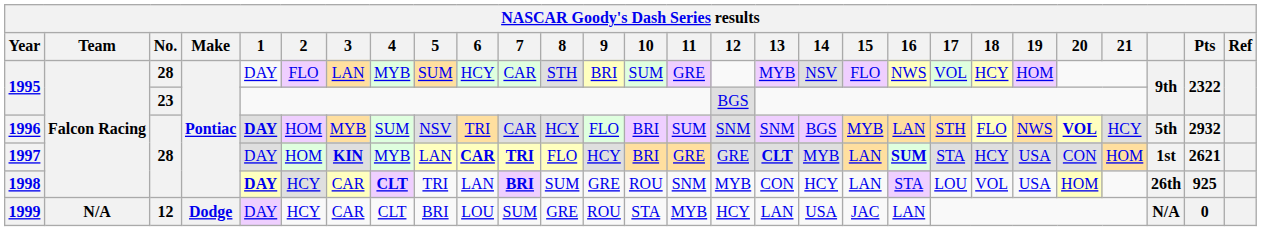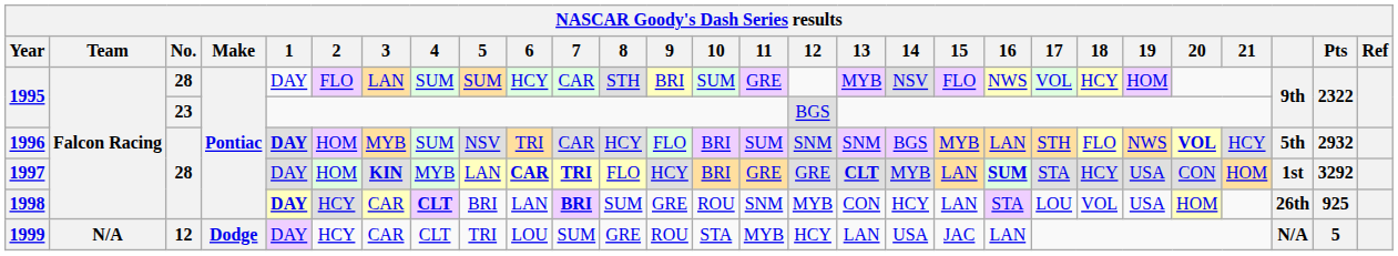 <table class="wikitable" style="text-align:center; font-size:75%">
 <tr>
 <th colspan=32><a href='#'>NASCAR Goody's Dash Series</a> results</th>
 </tr>
 <tr>
 <th>Year</th>
 <th>Team</th>
 <th>No.</th>
 <th>Make</th>
 <th>1</th>
 <th>2</th>
 <th>3</th>
 <th>4</th>
 <th>5</th>
 <th>6</th>
 <th>7</th>
 <th>8</th>
 <th>9</th>
 <th>10</th>
 <th>11</th>
 <th>12</th>
 <th>13</th>
 <th>14</th>
 <th>15</th>
 <th>16</th>
 <th>17</th>
 <th>18</th>
 <th>19</th>
 <th>20</th>
 <th>21</th>
 <th></th>
 <th>Pts</th>
 <th>Ref</th>
 </tr>
 <tr>
 <th rowspan=2><a href='#'>1995</a></th>
 <th rowspan=5>Falcon Racing</th>
 <th>28</th>
 <th rowspan=5><a href='#'>Pontiac</a></th>
 <td><a href='#'>DAY</a></td>
 <td style="background:#EFCFFF;"><a href='#'>FLO</a><br></td>
 <td style="background:#FFDF9F;"><a href='#'>LAN</a><br></td>
-<td style="background:#DFFFDF;"><a href='#'>MYB</a><br></td>
+<td style="background:#DFFFDF;"><a href='#'>SUM</a><br></td>
 <td style="background:#FFDF9F;"><a href='#'>SUM</a><br></td>
 <td style="background:#DFFFDF;"><a href='#'>HCY</a><br></td>
 <td style="background:#DFFFDF;"><a href='#'>CAR</a><br></td>
 <td style="background:#DFDFDF;"><a href='#'>STH</a><br></td>
 <td style="background:#FFFFBF;"><a href='#'>BRI</a><br></td>
 <td style="background:#DFFFDF;"><a href='#'>SUM</a><br></td>
 <td style="background:#EFCFFF;"><a href='#'>GRE</a><br></td>
 <td></td>
 <td style="background:#EFCFFF;"><a href='#'>MYB</a><br></td>
 <td style="background:#DFDFDF;"><a href='#'>NSV</a><br></td>
 <td style="background:#EFCFFF;"><a href='#'>FLO</a><br></td>
 <td style="background:#FFFFBF;"><a href='#'>NWS</a><br></td>
 <td style="background:#DFFFDF;"><a href='#'>VOL</a><br></td>
 <td style="background:#FFFFBF;"><a href='#'>HCY</a><br></td>
 <td style="background:#EFCFFF;"><a href='#'>HOM</a><br></td>
 <td colspan=2></td>
 <th rowspan=2>9th</th>
 <th rowspan=2>2322</th>
 <th rowspan=2></th>
 </tr>
 <tr>
 <th>23</th>
 <td colspan=11></td>
 <td style="background:#DFDFDF;"><a href='#'>BGS</a><br></td>
 <td colspan=10></td>
 </tr>
 <tr>
 <th><a href='#'>1996</a></th>
 <th rowspan=3>28</th>
 <td style="background:#DFDFDF;"><strong><a href='#'>DAY</a></strong><br></td>
 <td style="background:#EFCFFF;"><a href='#'>HOM</a><br></td>
 <td style="background:#FFDF9F;"><a href='#'>MYB</a><br></td>
 <td style="background:#DFFFDF;"><a href='#'>SUM</a><br></td>
 <td style="background:#DFDFDF;"><a href='#'>NSV</a><br></td>
 <td style="background:#FFDF9F;"><a href='#'>TRI</a><br></td>
 <td style="background:#DFDFDF;"><a href='#'>CAR</a><br></td>
 <td style="background:#DFDFDF;"><a href='#'>HCY</a><br></td>
 <td style="background:#DFFFDF;"><a href='#'>FLO</a><br></td>
 <td style="background:#EFCFFF;"><a href='#'>BRI</a><br></td>
 <td style="background:#EFCFFF;"><a href='#'>SUM</a><br></td>
 <td style="background:#DFDFDF;"><a href='#'>SNM</a><br></td>
 <td style="background:#EFCFFF;"><a href='#'>SNM</a><br></td>
 <td style="background:#EFCFFF;"><a href='#'>BGS</a><br></td>
 <td style="background:#FFDF9F;"><a href='#'>MYB</a><br></td>
 <td style="background:#FFDF9F;"><a href='#'>LAN</a><br></td>
 <td style="background:#FFDF9F;"><a href='#'>STH</a><br></td>
 <td style="background:#FFFFBF;"><a href='#'>FLO</a><br></td>
 <td style="background:#FFDF9F;"><a href='#'>NWS</a><br></td>
 <td style="background:#FFFFBF;"><strong><a href='#'>VOL</a></strong><br></td>
 <td style="background:#DFDFDF;"><a href='#'>HCY</a><br></td>
 <th>5th</th>
 <th>2932</th>
 <th></th>
 </tr>
 <tr>
 <th><a href='#'>1997</a></th>
 <td style="background:#DFDFDF;"><a href='#'>DAY</a><br></td>
 <td style="background:#DFFFDF;"><a href='#'>HOM</a><br></td>
 <td style="background:#DFDFDF;"><strong><a href='#'>KIN</a></strong><br></td>
 <td style="background:#DFFFDF;"><a href='#'>MYB</a><br></td>
 <td style="background:#FFFFBF;"><a href='#'>LAN</a><br></td>
 <td style="background:#FFFFBF;"><strong><a href='#'>CAR</a></strong><br></td>
 <td style="background:#FFFFBF;"><strong><a href='#'>TRI</a></strong><br></td>
 <td style="background:#FFFFBF;"><a href='#'>FLO</a><br></td>
 <td style="background:#DFDFDF;"><a href='#'>HCY</a><br></td>
 <td style="background:#FFDF9F;"><a href='#'>BRI</a><br></td>
 <td style="background:#FFDF9F;"><a href='#'>GRE</a><br></td>
 <td style="background:#DFDFDF;"><a href='#'>GRE</a><br></td>
 <td style="background:#DFDFDF;"><strong><a href='#'>CLT</a></strong><br></td>
 <td style="background:#DFDFDF;"><a href='#'>MYB</a><br></td>
 <td style="background:#FFDF9F;"><a href='#'>LAN</a><br></td>
 <td style="background:#DFFFDF;"><strong><a href='#'>SUM</a></strong><br></td>
 <td style="background:#DFDFDF;"><a href='#'>STA</a><br></td>
 <td style="background:#DFDFDF;"><a href='#'>HCY</a><br></td>
 <td style="background:#DFDFDF;"><a href='#'>USA</a><br></td>
 <td style="background:#DFDFDF;"><a href='#'>CON</a><br></td>
 <td style="background:#FFDF9F;"><a href='#'>HOM</a><br></td>
 <th>1st</th>
-<th>2621</th>
+<th>3292</th>
 <th></th>
 </tr>
 <tr>
 <th><a href='#'>1998</a></th>
 <td style="background:#FFFFBF;"><strong><a href='#'>DAY</a></strong><br></td>
 <td style="background:#DFDFDF;"><a href='#'>HCY</a><br></td>
 <td style="background:#FFFFBF;"><a href='#'>CAR</a><br></td>
 <td style="background:#EFCFFF;"><strong><a href='#'>CLT</a></strong><br></td>
-<td><a href='#'>TRI</a></td>
+<td><a href='#'>BRI</a></td>
 <td><a href='#'>LAN</a></td>
 <td style="background:#EFCFFF;"><strong><a href='#'>BRI</a></strong><br></td>
 <td><a href='#'>SUM</a></td>
 <td><a href='#'>GRE</a></td>
 <td><a href='#'>ROU</a></td>
 <td><a href='#'>SNM</a></td>
 <td><a href='#'>MYB</a></td>
 <td><a href='#'>CON</a></td>
 <td><a href='#'>HCY</a></td>
 <td><a href='#'>LAN</a></td>
 <td style="background:#EFCFFF;"><a href='#'>STA</a><br></td>
 <td><a href='#'>LOU</a></td>
 <td><a href='#'>VOL</a></td>
 <td><a href='#'>USA</a></td>
 <td style="background:#FFFFBF;"><a href='#'>HOM</a><br></td>
 <td></td>
 <th>26th</th>
 <th>925</th>
 <th></th>
 </tr>
 <tr>
 <th><a href='#'>1999</a></th>
 <th>N/A</th>
 <th>12</th>
 <th><a href='#'>Dodge</a></th>
 <td style="background:#EFCFFF;"><a href='#'>DAY</a><br></td>
 <td><a href='#'>HCY</a></td>
 <td><a href='#'>CAR</a></td>
 <td><a href='#'>CLT</a></td>
-<td><a href='#'>BRI</a></td>
+<td><a href='#'>TRI</a></td>
 <td><a href='#'>LOU</a></td>
 <td><a href='#'>SUM</a></td>
 <td><a href='#'>GRE</a></td>
 <td><a href='#'>ROU</a></td>
 <td><a href='#'>STA</a></td>
 <td><a href='#'>MYB</a></td>
 <td><a href='#'>HCY</a></td>
 <td><a href='#'>LAN</a></td>
 <td><a href='#'>USA</a></td>
 <td><a href='#'>JAC</a></td>
 <td><a href='#'>LAN</a></td>
 <td colspan=5></td>
 <th>N/A</th>
-<th>0</th>
+<th>5</th>
 <th></th>
 </tr>
 </table>
